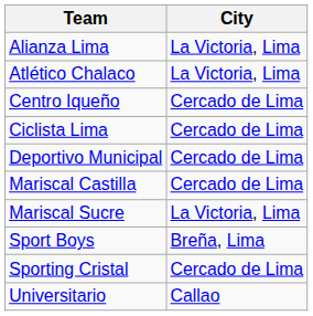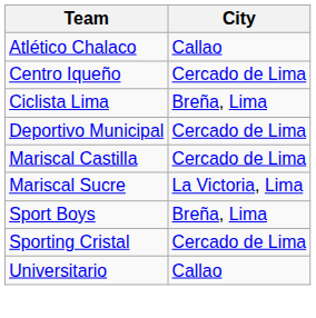 <table class="wikitable sortable">
 <tr>
 <th>Team</th>
 <th>City</th>
 </tr>
 <tr>
-<td><a href='#'>Alianza Lima</a></td>
-<td><a href='#'>La Victoria</a>, <a href='#'>Lima</a></td>
-</tr>
-<tr>
 <td><a href='#'>Atlético Chalaco</a></td>
-<td><a href='#'>La Victoria</a>, <a href='#'>Lima</a></td>
+<td><a href='#'>Callao</a></td>
 </tr>
 <tr>
 <td><a href='#'>Centro Iqueño</a></td>
 <td><a href='#'>Cercado de Lima</a></td>
 </tr>
 <tr>
 <td><a href='#'>Ciclista Lima</a></td>
-<td><a href='#'>Cercado de Lima</a></td>
+<td><a href='#'>Breña</a>, <a href='#'>Lima</a></td>
 </tr>
 <tr>
 <td><a href='#'>Deportivo Municipal</a></td>
 <td><a href='#'>Cercado de Lima</a></td>
 </tr>
 <tr>
 <td><a href='#'>Mariscal Castilla</a></td>
 <td><a href='#'>Cercado de Lima</a></td>
 </tr>
 <tr>
 <td><a href='#'>Mariscal Sucre</a></td>
 <td><a href='#'>La Victoria</a>, <a href='#'>Lima</a></td>
 </tr>
 <tr>
 <td><a href='#'>Sport Boys</a></td>
 <td><a href='#'>Breña</a>, <a href='#'>Lima</a></td>
 </tr>
 <tr>
 <td><a href='#'>Sporting Cristal</a></td>
 <td><a href='#'>Cercado de Lima</a></td>
 </tr>
 <tr>
 <td><a href='#'>Universitario</a></td>
 <td><a href='#'>Callao</a></td>
 </tr>
 </table>
